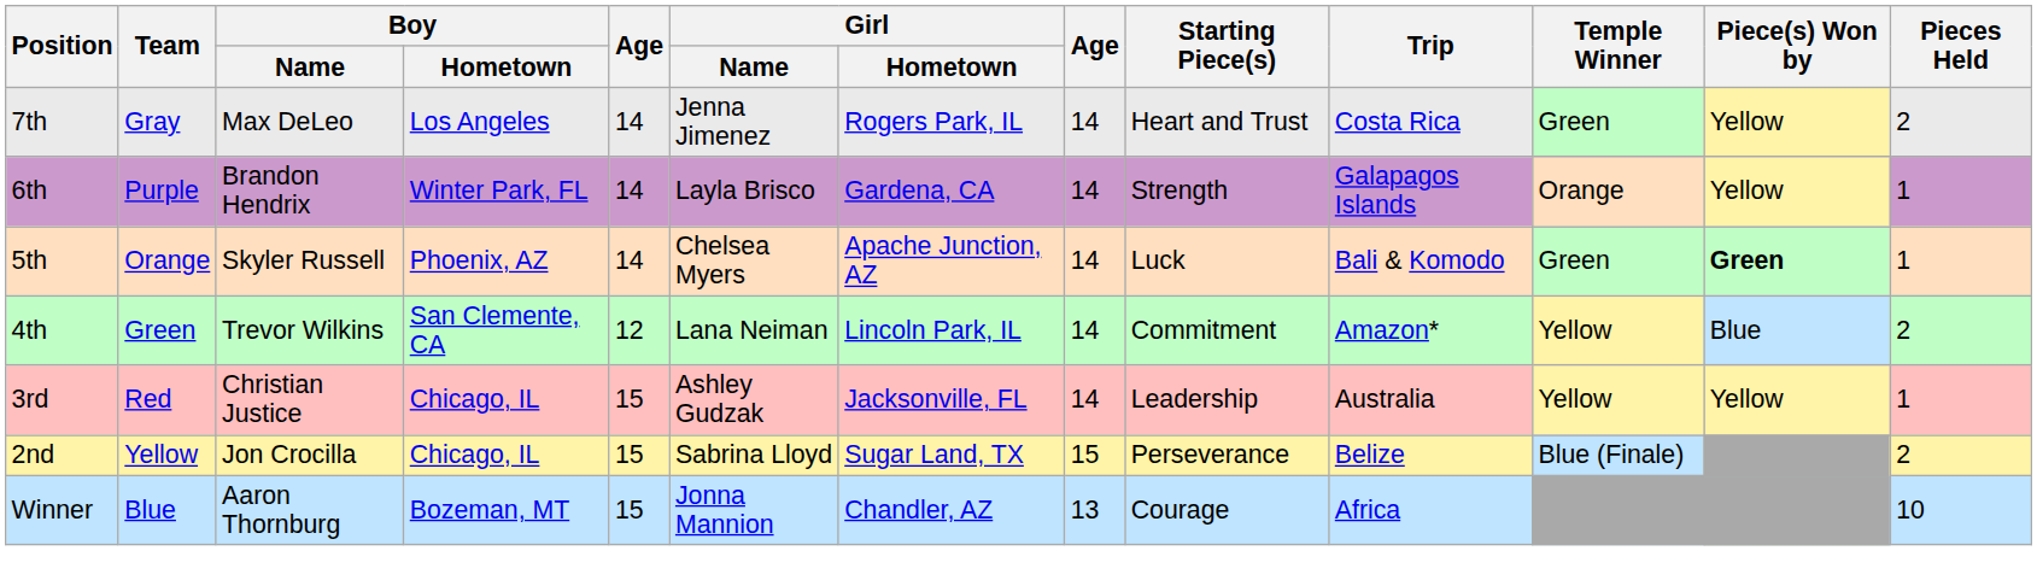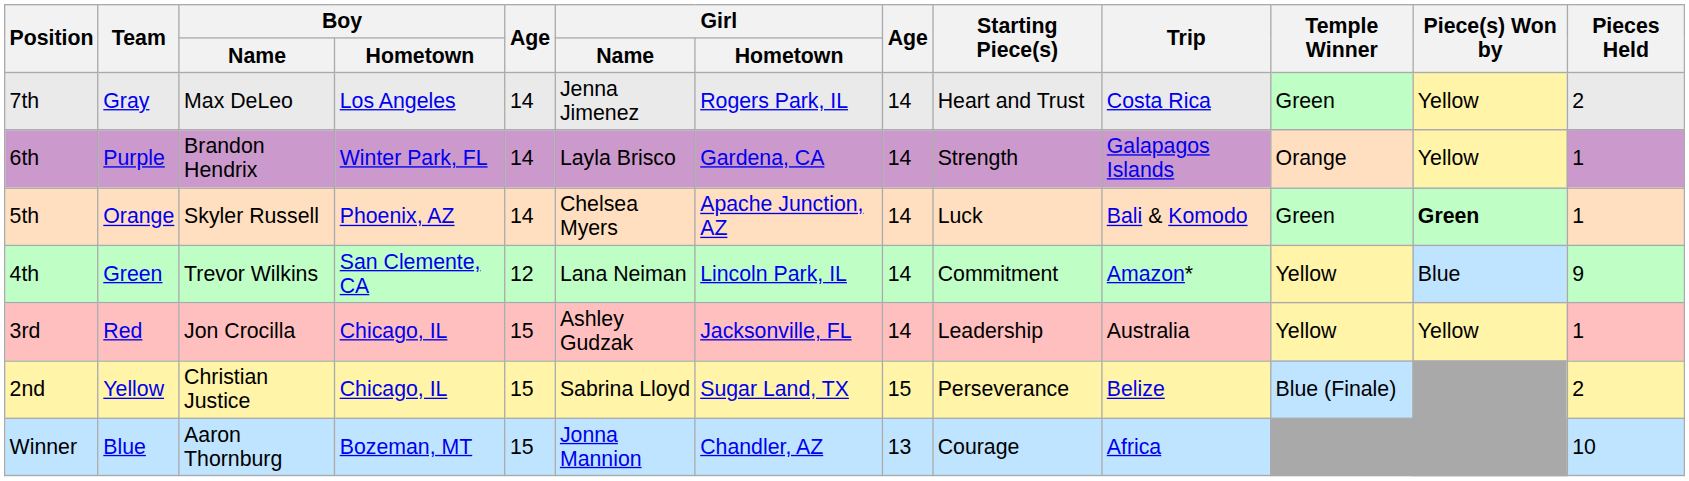 <table class="wikitable" style="margin:1em auto;">
 <tr>
 <th rowspan="2">Position</th>
 <th rowspan="2">Team</th>
 <th colspan="2">Boy</th>
 <th rowspan="2">Age</th>
 <th colspan="2">Girl</th>
 <th rowspan="2">Age</th>
 <th rowspan="2">Starting Piece(s)</th>
 <th rowspan="2">Trip</th>
 <th rowspan="2">Temple Winner</th>
 <th rowspan="2">Piece(s) Won by</th>
 <th rowspan="2">Pieces Held</th>
 </tr>
 <tr>
 <th>Name</th>
 <th>Hometown</th>
 <th>Name</th>
 <th>Hometown</th>
 </tr>
 <tr style="background:#eaeaeb;">
 <td>7th</td>
 <td><a href='#'>Gray</a></td>
 <td>Max DeLeo</td>
 <td><a href='#'>Los Angeles</a></td>
 <td>14</td>
 <td>Jenna Jimenez</td>
 <td><a href='#'>Rogers Park, IL</a></td>
 <td>14</td>
 <td>Heart and Trust</td>
 <td><a href='#'>Costa Rica</a></td>
 <td style="background:#bfffc5;">Green</td>
 <td style="background:#fff4a7;">Yellow</td>
 <td style="background:#eaeaeb;">2</td>
 </tr>
 <tr style="background:#c9c;">
 <td>6th</td>
 <td><a href='#'>Purple</a></td>
 <td>Brandon Hendrix</td>
 <td><a href='#'>Winter Park, FL</a></td>
 <td>14</td>
 <td>Layla Brisco</td>
 <td><a href='#'>Gardena, CA</a></td>
 <td>14</td>
 <td>Strength</td>
 <td><a href='#'>Galapagos Islands</a></td>
 <td style="background:#ffdfbf;">Orange</td>
 <td style="background:#fff4a7;">Yellow</td>
 <td style="background:#c9c;">1</td>
 </tr>
 <tr style="background:#ffdfbf;">
 <td>5th</td>
 <td><a href='#'>Orange</a></td>
 <td>Skyler Russell</td>
 <td><a href='#'>Phoenix, AZ</a></td>
 <td>14</td>
 <td>Chelsea Myers</td>
 <td><a href='#'>Apache Junction, AZ</a></td>
 <td>14</td>
 <td>Luck</td>
 <td><a href='#'>Bali</a> & <a href='#'>Komodo</a></td>
 <td style="background:#bfffc6;">Green</td>
 <td style="background:#bfffc6;"><strong>Green</strong></td>
 <td style="background:#ffdfbf;">1</td>
 </tr>
 <tr style="background:#bfffc6;">
 <td>4th</td>
 <td><a href='#'>Green</a></td>
 <td>Trevor Wilkins</td>
 <td><a href='#'>San Clemente, CA</a></td>
 <td>12</td>
 <td>Lana Neiman</td>
 <td><a href='#'>Lincoln Park, IL</a></td>
 <td>14</td>
 <td>Commitment</td>
 <td><a href='#'>Amazon</a>*</td>
 <td style="background:#fff4a7;">Yellow</td>
 <td style="background:#bfe4ff;">Blue</td>
-<td style="background:#bfffc6;">2</td>
+<td style="background:#bfffc6;">9</td>
 </tr>
 <tr style="background:#ffbfbf;">
 <td>3rd</td>
 <td><a href='#'>Red</a></td>
-<td>Christian Justice</td>
+<td>Jon Crocilla</td>
 <td><a href='#'>Chicago, IL</a></td>
 <td>15</td>
 <td>Ashley Gudzak</td>
 <td><a href='#'>Jacksonville, FL</a></td>
 <td>14</td>
 <td>Leadership</td>
 <td>Australia</td>
 <td style="background:#fff4a7;">Yellow</td>
 <td style="background:#fff4a7;">Yellow</td>
 <td style="background:#ffbfbf;">1</td>
 </tr>
 <tr style="background:#fff4a7;">
 <td>2nd</td>
 <td><a href='#'>Yellow</a></td>
-<td>Jon Crocilla</td>
+<td>Christian Justice</td>
 <td><a href='#'>Chicago, IL</a></td>
 <td>15</td>
 <td>Sabrina Lloyd</td>
 <td><a href='#'>Sugar Land, TX</a></td>
 <td>15</td>
 <td>Perseverance</td>
 <td><a href='#'>Belize</a></td>
 <td style="background:#bfe4ff;">Blue (Finale)</td>
 <td bgcolor="darkgray" rowspan=2></td>
 <td style="background:#fff4a7;">2</td>
 </tr>
 <tr style="background:#bfe4ff;">
 <td>Winner</td>
 <td><a href='#'>Blue</a></td>
 <td>Aaron Thornburg</td>
 <td><a href='#'>Bozeman, MT</a></td>
 <td>15</td>
 <td><a href='#'>Jonna Mannion</a></td>
 <td><a href='#'>Chandler, AZ</a></td>
 <td>13</td>
 <td>Courage</td>
 <td><a href='#'>Africa</a></td>
 <td colspan=2 bgcolor="darkgray"></td>
 <td>10</td>
 </tr>
 </table>
